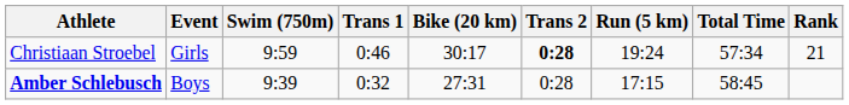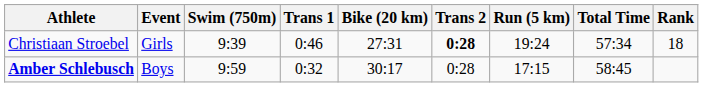 <table class="wikitable" style="font-size:90%;">
 <tr>
 <th>Athlete</th>
 <th>Event</th>
 <th>Swim (750m)</th>
 <th>Trans 1</th>
 <th>Bike (20 km)</th>
 <th>Trans 2</th>
 <th>Run (5 km)</th>
 <th>Total Time</th>
 <th>Rank</th>
 </tr>
 <tr align=center>
 <td align=left><a href='#'>Christiaan Stroebel</a></td>
 <td align=left><a href='#'>Girls</a></td>
-<td>9:59</td>
+<td>9:39</td>
 <td>0:46</td>
-<td>30:17</td>
+<td>27:31</td>
 <td><strong>0:28</strong></td>
 <td>19:24</td>
 <td>57:34</td>
-<td>21</td>
+<td>18</td>
 </tr>
 <tr align=center>
 <td align=left><strong><a href='#'>Amber Schlebusch</a></strong></td>
 <td align=left><a href='#'>Boys</a></td>
-<td>9:39</td>
+<td>9:59</td>
 <td>0:32</td>
-<td>27:31</td>
+<td>30:17</td>
 <td>0:28</td>
 <td>17:15</td>
 <td>58:45</td>
 <td></td>
 </tr>
 </table>
